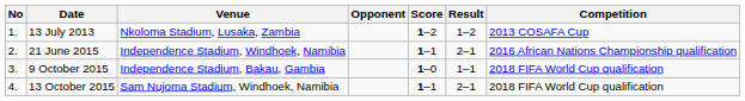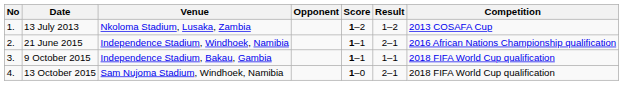 <table class="wikitable" style="font-size:85%;">
 <tr>
 <th>No</th>
 <th>Date</th>
 <th>Venue</th>
 <th>Opponent</th>
 <th>Score</th>
 <th>Result</th>
 <th>Competition</th>
 </tr>
 <tr>
 <td>1.</td>
 <td>13 July 2013</td>
 <td><a href='#'>Nkoloma Stadium</a>, <a href='#'>Lusaka</a>, <a href='#'>Zambia</a></td>
 <td></td>
 <td align=center><strong>1</strong>–2</td>
 <td align=center>1–2</td>
 <td><a href='#'>2013 COSAFA Cup</a></td>
 </tr>
 <tr>
 <td>2.</td>
 <td>21 June 2015</td>
 <td><a href='#'>Independence Stadium</a>, <a href='#'>Windhoek</a>, <a href='#'>Namibia</a></td>
 <td></td>
 <td align=center><strong>1</strong>–1</td>
 <td align=center>2–1</td>
 <td><a href='#'>2016 African Nations Championship qualification</a></td>
 </tr>
 <tr>
 <td>3.</td>
 <td>9 October 2015</td>
 <td><a href='#'>Independence Stadium</a>, <a href='#'>Bakau</a>, <a href='#'>Gambia</a></td>
 <td></td>
-<td align=center><strong>1</strong>–0</td>
+<td align=center><strong>1</strong>–1</td>
 <td align=center>1–1</td>
 <td><a href='#'>2018 FIFA World Cup qualification</a></td>
 </tr>
 <tr>
 <td>4.</td>
 <td>13 October 2015</td>
 <td><a href='#'>Sam Nujoma Stadium</a>, Windhoek, Namibia</td>
 <td></td>
-<td align=center><strong>1</strong>–1</td>
+<td align=center><strong>1</strong>–0</td>
 <td align=center>2–1</td>
 <td>2018 FIFA World Cup qualification</td>
 </tr>
 </table>
